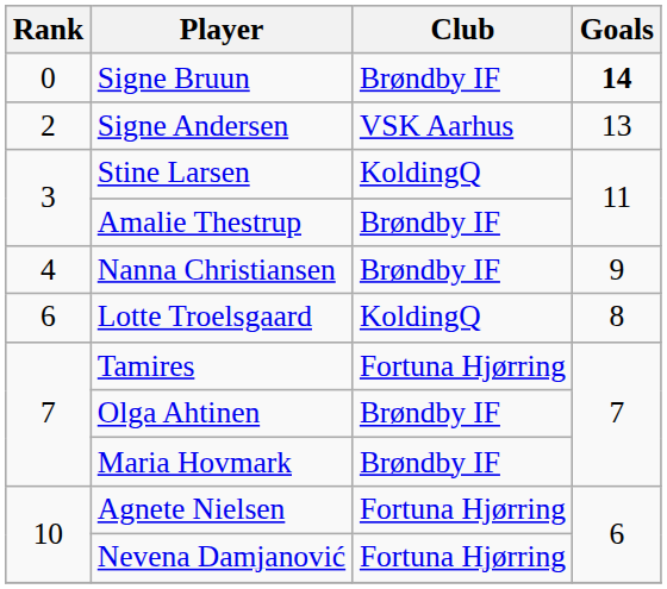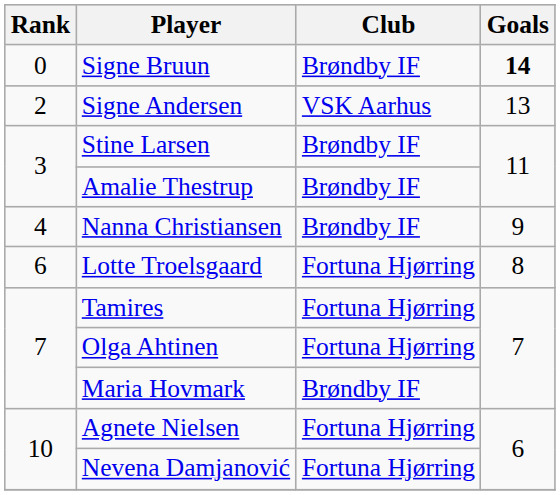 <table class="wikitable" style="text-align:center">
 <tr>
 <th>Rank</th>
 <th>Player</th>
 <th>Club</th>
 <th>Goals</th>
 </tr>
 <tr>
 <td>0</td>
 <td align="left"> <a href='#'>Signe Bruun</a></td>
 <td align="left"><a href='#'>Brøndby IF</a></td>
 <td><strong>14</strong></td>
 </tr>
 <tr>
 <td>2</td>
 <td align="left"> <a href='#'>Signe Andersen</a></td>
 <td align="left"><a href='#'>VSK Aarhus</a></td>
 <td>13</td>
 </tr>
 <tr>
 <td rowspan=2>3</td>
 <td align="left"> <a href='#'>Stine Larsen</a></td>
-<td align="left"><a href='#'>KoldingQ</a></td>
+<td align="left"><a href='#'>Brøndby IF</a></td>
 <td rowspan=2>11</td>
 </tr>
 <tr>
 <td align="left"> <a href='#'>Amalie Thestrup</a></td>
 <td align="left"><a href='#'>Brøndby IF</a></td>
 </tr>
 <tr>
 <td>4</td>
 <td align="left"> <a href='#'>Nanna Christiansen</a></td>
 <td align="left"><a href='#'>Brøndby IF</a></td>
 <td>9</td>
 </tr>
 <tr>
 <td>6</td>
 <td align="left"> <a href='#'>Lotte Troelsgaard</a></td>
-<td align="left"><a href='#'>KoldingQ</a></td>
+<td align="left"><a href='#'>Fortuna Hjørring</a></td>
 <td>8</td>
 </tr>
 <tr>
 <td rowspan=3>7</td>
 <td align="left"> <a href='#'>Tamires</a></td>
 <td align="left"><a href='#'>Fortuna Hjørring</a></td>
 <td rowspan=3>7</td>
 </tr>
 <tr>
 <td align="left"> <a href='#'>Olga Ahtinen</a></td>
-<td align="left"><a href='#'>Brøndby IF</a></td>
+<td align="left"><a href='#'>Fortuna Hjørring</a></td>
 </tr>
 <tr>
 <td align="left"> <a href='#'>Maria Hovmark</a></td>
 <td align="left"><a href='#'>Brøndby IF</a></td>
 </tr>
 <tr>
 <td rowspan=2>10</td>
 <td align="left"> <a href='#'>Agnete Nielsen</a></td>
 <td align="left"><a href='#'>Fortuna Hjørring</a></td>
 <td rowspan=2>6</td>
 </tr>
 <tr>
 <td align="left"> <a href='#'>Nevena Damjanović</a></td>
 <td align="left"><a href='#'>Fortuna Hjørring</a></td>
 </tr>
 <tr>
 </tr>
 </table>
